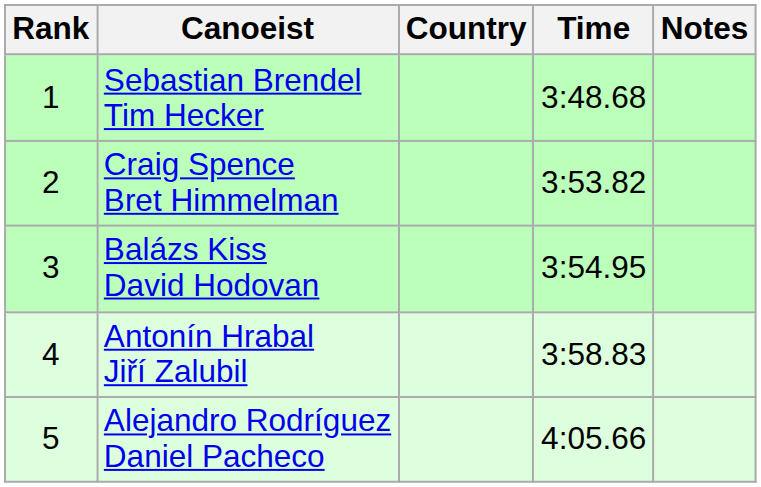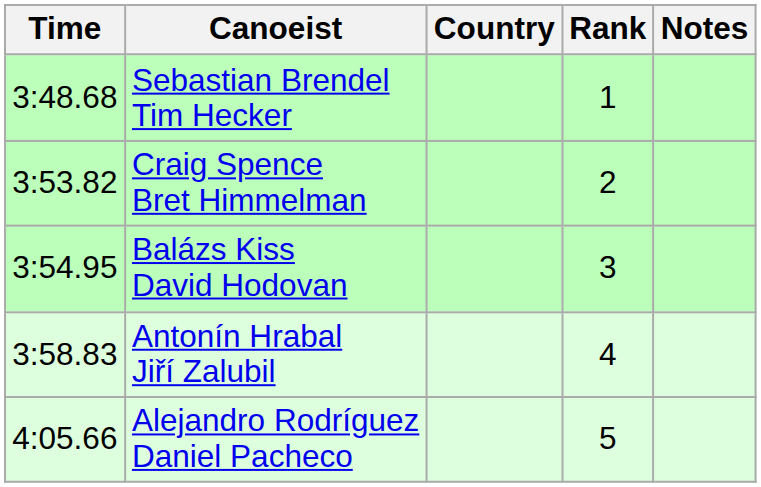 <table class="wikitable" style="text-align:center">
 <tr>
-<th>Rank</th>
+<th>Time</th>
 <th>Canoeist</th>
 <th>Country</th>
-<th>Time</th>
+<th>Rank</th>
 <th>Notes</th>
 </tr>
 <tr bgcolor=bbffbb>
-<td>1</td>
+<td>3:48.68</td>
 <td align="left"><a href='#'>Sebastian Brendel</a><br><a href='#'>Tim Hecker</a></td>
 <td align="left"></td>
-<td>3:48.68</td>
+<td>1</td>
 <td></td>
 </tr>
 <tr bgcolor=bbffbb>
-<td>2</td>
+<td>3:53.82</td>
 <td align="left"><a href='#'>Craig Spence</a><br><a href='#'>Bret Himmelman</a></td>
 <td align="left"></td>
-<td>3:53.82</td>
+<td>2</td>
 <td></td>
 </tr>
 <tr bgcolor=bbffbb>
-<td>3</td>
+<td>3:54.95</td>
 <td align="left"><a href='#'>Balázs Kiss</a><br><a href='#'>David Hodovan</a></td>
 <td align="left"></td>
-<td>3:54.95</td>
+<td>3</td>
 <td></td>
 </tr>
 <tr bgcolor=ddffdd>
-<td>4</td>
+<td>3:58.83</td>
 <td align="left"><a href='#'>Antonín Hrabal</a><br><a href='#'>Jiří Zalubil</a></td>
 <td align="left"></td>
-<td>3:58.83</td>
+<td>4</td>
 <td></td>
 </tr>
 <tr bgcolor=ddffdd>
-<td>5</td>
+<td>4:05.66</td>
 <td align="left"><a href='#'>Alejandro Rodríguez</a><br><a href='#'>Daniel Pacheco</a></td>
 <td align="left"></td>
-<td>4:05.66</td>
+<td>5</td>
 <td></td>
 </tr>
 </table>
